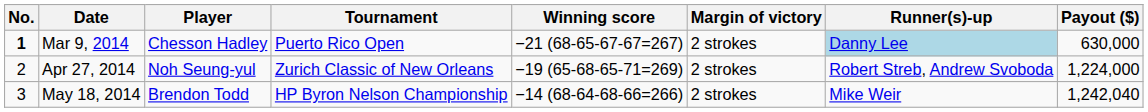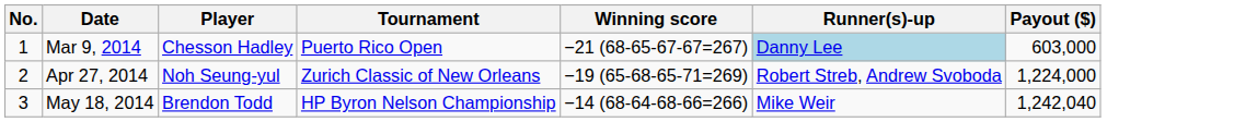 <table class="wikitable" style="font-size:95%;">
 <tr>
 <th>No.</th>
 <th>Date</th>
 <th>Player</th>
 <th>Tournament</th>
 <th>Winning score</th>
-<th>Margin of victory</th>
 <th>Runner(s)-up</th>
 <th>Payout ($)</th>
 </tr>
 <tr>
-<td align=center><strong>1</strong></td>
+<td align=center>1</td>
 <td>Mar 9, <a href='#'>2014</a></td>
 <td> <a href='#'>Chesson Hadley</a></td>
 <td><a href='#'>Puerto Rico Open</a></td>
 <td>−21 (68-65-67-67=267)</td>
-<td>2 strokes</td>
 <td style="background: lightblue;"> <a href='#'>Danny Lee</a></td>
-<td align=right>630,000</td>
+<td align=right>603,000</td>
 </tr>
 <tr>
 <td align=center>2</td>
 <td>Apr 27, 2014</td>
 <td> <a href='#'>Noh Seung-yul</a></td>
 <td><a href='#'>Zurich Classic of New Orleans</a></td>
 <td>−19 (65-68-65-71=269)</td>
-<td>2 strokes</td>
 <td> <a href='#'>Robert Streb</a>,  <a href='#'>Andrew Svoboda</a></td>
 <td align=right>1,224,000</td>
 </tr>
 <tr>
 <td align=center>3</td>
 <td>May 18, 2014</td>
 <td> <a href='#'>Brendon Todd</a></td>
 <td><a href='#'>HP Byron Nelson Championship</a></td>
 <td>−14 (68-64-68-66=266)</td>
-<td>2 strokes</td>
 <td> <a href='#'>Mike Weir</a></td>
 <td align=right>1,242,040</td>
 </tr>
 </table>
